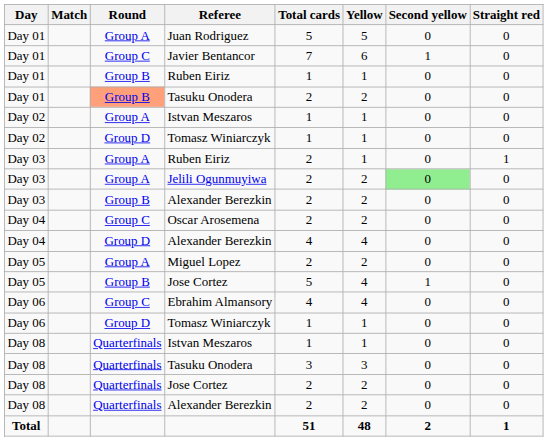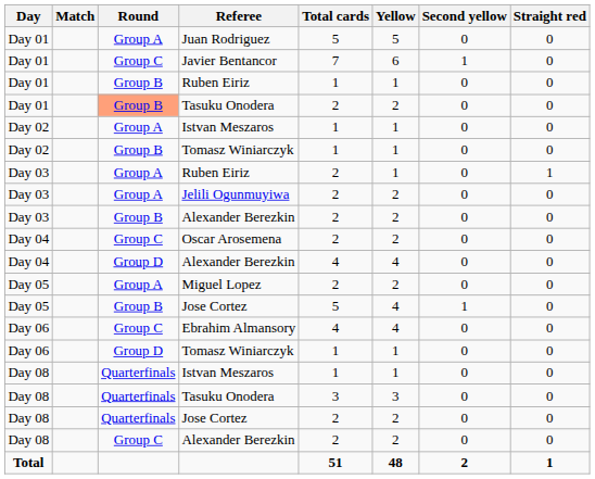 <table class="wikitable sortable" style="text-align:center">
 <tr>
 <th>Day</th>
 <th {text-align:justify}>Match</th>
 <th>Round</th>
 <th>Referee</th>
 <th>Total cards</th>
 <th> Yellow</th>
 <th> Second yellow</th>
 <th> Straight red</th>
 </tr>
 <tr>
 <td>Day <span>0</span>1</td>
 <td style="text-align:center;"></td>
 <td><a href='#'>Group A</a></td>
 <td style="text-align:left;"> Juan Rodriguez</td>
 <td>5</td>
 <td>5</td>
 <td>0</td>
 <td>0</td>
 </tr>
 <tr>
 <td>Day <span>0</span>1</td>
 <td style="text-align:center;"></td>
 <td><a href='#'>Group C</a></td>
 <td style="text-align:left;"> Javier Bentancor</td>
 <td>7</td>
 <td>6</td>
 <td>1</td>
 <td>0</td>
 </tr>
 <tr>
 <td>Day <span>0</span>1</td>
 <td style="text-align:center;"></td>
 <td><a href='#'>Group B</a></td>
 <td style="text-align:left;"> Ruben Eiriz</td>
 <td>1</td>
 <td>1</td>
 <td>0</td>
 <td>0</td>
 </tr>
 <tr>
 <td>Day <span>0</span>1</td>
 <td style="text-align:center;"></td>
 <td style="background: lightsalmon;"><a href='#'>Group B</a></td>
 <td style="text-align:left;"> Tasuku Onodera</td>
 <td>2</td>
 <td>2</td>
 <td>0</td>
 <td>0</td>
 </tr>
 <tr>
 <td>Day <span>0</span>2</td>
 <td style="text-align:center;"></td>
 <td><a href='#'>Group A</a></td>
 <td style="text-align:left;"> Istvan Meszaros</td>
 <td>1</td>
 <td>1</td>
 <td>0</td>
 <td>0</td>
 </tr>
 <tr>
 <td>Day <span>0</span>2</td>
 <td style="text-align:center;"></td>
-<td><a href='#'>Group D</a></td>
+<td><a href='#'>Group B</a></td>
 <td style="text-align:left;"> Tomasz Winiarczyk</td>
 <td>1</td>
 <td>1</td>
 <td>0</td>
 <td>0</td>
 </tr>
 <tr>
 <td>Day <span>0</span>3</td>
 <td style="text-align:center;"></td>
 <td><a href='#'>Group A</a></td>
 <td style="text-align:left;"> Ruben Eiriz</td>
 <td>2</td>
 <td>1</td>
 <td>0</td>
 <td>1</td>
 </tr>
 <tr>
 <td>Day <span>0</span>3</td>
 <td style="text-align:center;"></td>
 <td><a href='#'>Group A</a></td>
 <td style="text-align:left;"> <a href='#'>Jelili Ogunmuyiwa</a></td>
 <td>2</td>
 <td>2</td>
-<td style="background: lightgreen;">0</td>
+<td>0</td>
 <td>0</td>
 </tr>
 <tr>
 <td>Day <span>0</span>3</td>
 <td style="text-align:center;"></td>
 <td><a href='#'>Group B</a></td>
 <td style="text-align:left;"> Alexander Berezkin</td>
 <td>2</td>
 <td>2</td>
 <td>0</td>
 <td>0</td>
 </tr>
 <tr>
 <td>Day <span>0</span>4</td>
 <td style="text-align:center;"></td>
 <td><a href='#'>Group C</a></td>
 <td style="text-align:left;"> Oscar Arosemena</td>
 <td>2</td>
 <td>2</td>
 <td>0</td>
 <td>0</td>
 </tr>
 <tr>
 <td>Day <span>0</span>4</td>
 <td style="text-align:center;"></td>
 <td><a href='#'>Group D</a></td>
 <td style="text-align:left;"> Alexander Berezkin</td>
 <td>4</td>
 <td>4</td>
 <td>0</td>
 <td>0</td>
 </tr>
 <tr>
 <td>Day <span>0</span>5</td>
 <td style="text-align:center;"></td>
 <td><a href='#'>Group A</a></td>
 <td style="text-align:left;"> Miguel Lopez</td>
 <td>2</td>
 <td>2</td>
 <td>0</td>
 <td>0</td>
 </tr>
 <tr>
 <td>Day <span>0</span>5</td>
 <td style="text-align:center;"></td>
 <td><a href='#'>Group B</a></td>
 <td style="text-align:left;"> Jose Cortez</td>
 <td>5</td>
 <td>4</td>
 <td>1</td>
 <td>0</td>
 </tr>
 <tr>
 <td>Day <span>0</span>6</td>
 <td style="text-align:center;"></td>
 <td><a href='#'>Group C</a></td>
 <td style="text-align:left;"> Ebrahim Almansory</td>
 <td>4</td>
 <td>4</td>
 <td>0</td>
 <td>0</td>
 </tr>
 <tr>
 <td>Day <span>0</span>6</td>
 <td style="text-align:center;"></td>
 <td><a href='#'>Group D</a></td>
 <td style="text-align:left;"> Tomasz Winiarczyk</td>
 <td>1</td>
 <td>1</td>
 <td>0</td>
 <td>0</td>
 </tr>
 <tr>
 <td>Day <span>0</span>8</td>
 <td style="text-align:center;"></td>
 <td><a href='#'>Quarterfinals</a></td>
 <td style="text-align:left;"> Istvan Meszaros</td>
 <td>1</td>
 <td>1</td>
 <td>0</td>
 <td>0</td>
 </tr>
 <tr>
 <td>Day <span>0</span>8</td>
 <td style="text-align:center;"></td>
 <td><a href='#'>Quarterfinals</a></td>
 <td style="text-align:left;"> Tasuku Onodera</td>
 <td>3</td>
 <td>3</td>
 <td>0</td>
 <td>0</td>
 </tr>
 <tr>
 <td>Day <span>0</span>8</td>
 <td style="text-align:center;"></td>
 <td><a href='#'>Quarterfinals</a></td>
 <td style="text-align:left;"> Jose Cortez</td>
 <td>2</td>
 <td>2</td>
 <td>0</td>
 <td>0</td>
 </tr>
 <tr>
 <td>Day <span>0</span>8</td>
 <td style="text-align:center;"></td>
-<td><a href='#'>Quarterfinals</a></td>
+<td><a href='#'>Group C</a></td>
 <td style="text-align:left;"> Alexander Berezkin</td>
 <td>2</td>
 <td>2</td>
 <td>0</td>
 <td>0</td>
 </tr>
 <tr class="sortbottom">
 <td><strong>Total</strong></td>
 <td style="text-align:center;"></td>
 <td></td>
 <td style="text-align:left;"></td>
 <td><strong>51</strong></td>
 <td><strong>48</strong></td>
 <td><strong>2</strong></td>
 <td><strong>1</strong></td>
 </tr>
 </table>
